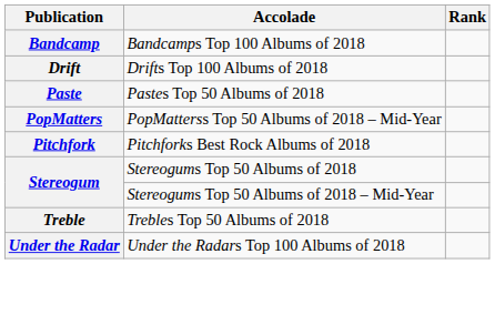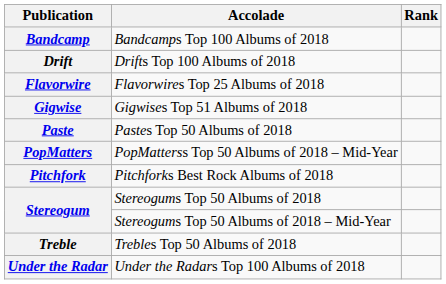 <table class="wikitable sortable plainrowheaders">
 <tr>
 <th scope="col">Publication</th>
 <th scope="col">Accolade</th>
 <th scope="col">Rank</th>
 </tr>
 <tr>
 <th scope="row"><em><a href='#'>Bandcamp</a></em></th>
 <td><em>Bandcamp</em>s Top 100 Albums of 2018</td>
 <td></td>
 </tr>
 <tr>
 <th scope="row"><em>Drift</em></th>
 <td><em>Drift</em>s Top 100 Albums of 2018</td>
+<td></td>
+</tr>
+<tr>
+<th scope="row"><em><a href='#'>Flavorwire</a></em></th>
+<td><em>Flavorwire</em>s Top 25 Albums of 2018</td>
+<td></td>
+</tr>
+<tr>
+<th scope="row"><em><a href='#'>Gigwise</a></em></th>
+<td><em>Gigwise</em>s Top 51 Albums of 2018</td>
 <td></td>
 </tr>
 <tr>
 <th scope="row"><em><a href='#'>Paste</a></em></th>
 <td><em>Paste</em>s Top 50 Albums of 2018</td>
 <td></td>
 </tr>
 <tr>
 <th scope="row"><em><a href='#'>PopMatters</a></em></th>
 <td><em>PopMatters</em>s Top 50 Albums of 2018 – Mid-Year</td>
 <td></td>
 </tr>
 <tr>
 <th scope="row"><em><a href='#'>Pitchfork</a></em></th>
 <td><em>Pitchfork</em>s Best Rock Albums of 2018</td>
 <td></td>
 </tr>
 <tr>
 <th rowspan=2 scope="row"><em><a href='#'>Stereogum</a></em></th>
 <td><em>Stereogum</em>s Top 50 Albums of 2018</td>
 <td></td>
 </tr>
 <tr>
 <td><em>Stereogum</em>s Top 50 Albums of 2018 – Mid-Year</td>
 <td></td>
 </tr>
 <tr>
 <th scope="row"><em>Treble</em></th>
 <td><em>Treble</em>s Top 50 Albums of 2018</td>
 <td></td>
 </tr>
 <tr>
 <th scope="row"><em><a href='#'>Under the Radar</a></em></th>
 <td><em>Under the Radar</em>s Top 100 Albums of 2018</td>
 <td></td>
 </tr>
 </table>
